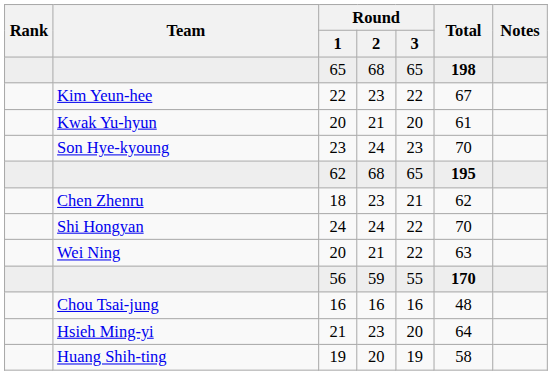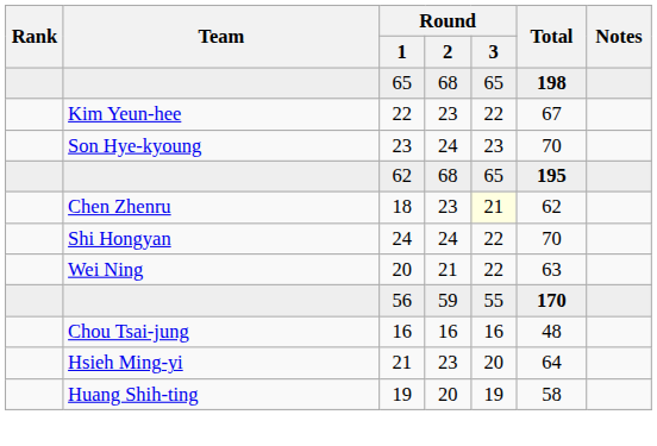 <table class="wikitable" style="text-align:center">
 <tr>
 <th rowspan=2 width=40>Rank</th>
 <th rowspan=2 width=250>Team</th>
 <th colspan=3>Round</th>
 <th rowspan=2 width=50>Total</th>
 <th rowspan=2 width=45>Notes</th>
 </tr>
 <tr>
 <th width=30>1</th>
 <th width=30>2</th>
 <th width=30>3</th>
 </tr>
 <tr bgcolor=eeeeee>
 <td></td>
 <td align=left></td>
 <td>65</td>
 <td>68</td>
 <td>65</td>
 <td><strong>198</strong></td>
 <td></td>
 </tr>
 <tr>
 <td></td>
 <td align=left><a href='#'>Kim Yeun-hee</a></td>
 <td>22</td>
 <td>23</td>
 <td>22</td>
 <td>67</td>
 <td></td>
 </tr>
 <tr>
 <td></td>
-<td align=left><a href='#'>Kwak Yu-hyun</a></td>
-<td>20</td>
-<td>21</td>
-<td>20</td>
-<td>61</td>
-<td></td>
-</tr>
-<tr>
-<td></td>
 <td align=left><a href='#'>Son Hye-kyoung</a></td>
 <td>23</td>
 <td>24</td>
 <td>23</td>
 <td>70</td>
 <td></td>
 </tr>
 <tr bgcolor=eeeeee>
 <td></td>
 <td align=left></td>
 <td>62</td>
 <td>68</td>
 <td>65</td>
 <td><strong>195</strong></td>
 <td></td>
 </tr>
 <tr>
 <td></td>
 <td align=left><a href='#'>Chen Zhenru</a></td>
 <td>18</td>
 <td>23</td>
-<td>21</td>
+<td style="background: lightyellow;">21</td>
 <td>62</td>
 <td></td>
 </tr>
 <tr>
 <td></td>
 <td align=left><a href='#'>Shi Hongyan</a></td>
 <td>24</td>
 <td>24</td>
 <td>22</td>
 <td>70</td>
 <td></td>
 </tr>
 <tr>
 <td></td>
 <td align=left><a href='#'>Wei Ning</a></td>
 <td>20</td>
 <td>21</td>
 <td>22</td>
 <td>63</td>
 <td></td>
 </tr>
 <tr bgcolor=eeeeee>
 <td></td>
 <td align=left></td>
 <td>56</td>
 <td>59</td>
 <td>55</td>
 <td><strong>170</strong></td>
 <td></td>
 </tr>
 <tr>
 <td></td>
 <td align=left><a href='#'>Chou Tsai-jung</a></td>
 <td>16</td>
 <td>16</td>
 <td>16</td>
 <td>48</td>
 <td></td>
 </tr>
 <tr>
 <td></td>
 <td align=left><a href='#'>Hsieh Ming-yi</a></td>
 <td>21</td>
 <td>23</td>
 <td>20</td>
 <td>64</td>
 <td></td>
 </tr>
 <tr>
 <td></td>
 <td align=left><a href='#'>Huang Shih-ting</a></td>
 <td>19</td>
 <td>20</td>
 <td>19</td>
 <td>58</td>
 <td></td>
 </tr>
 </table>
